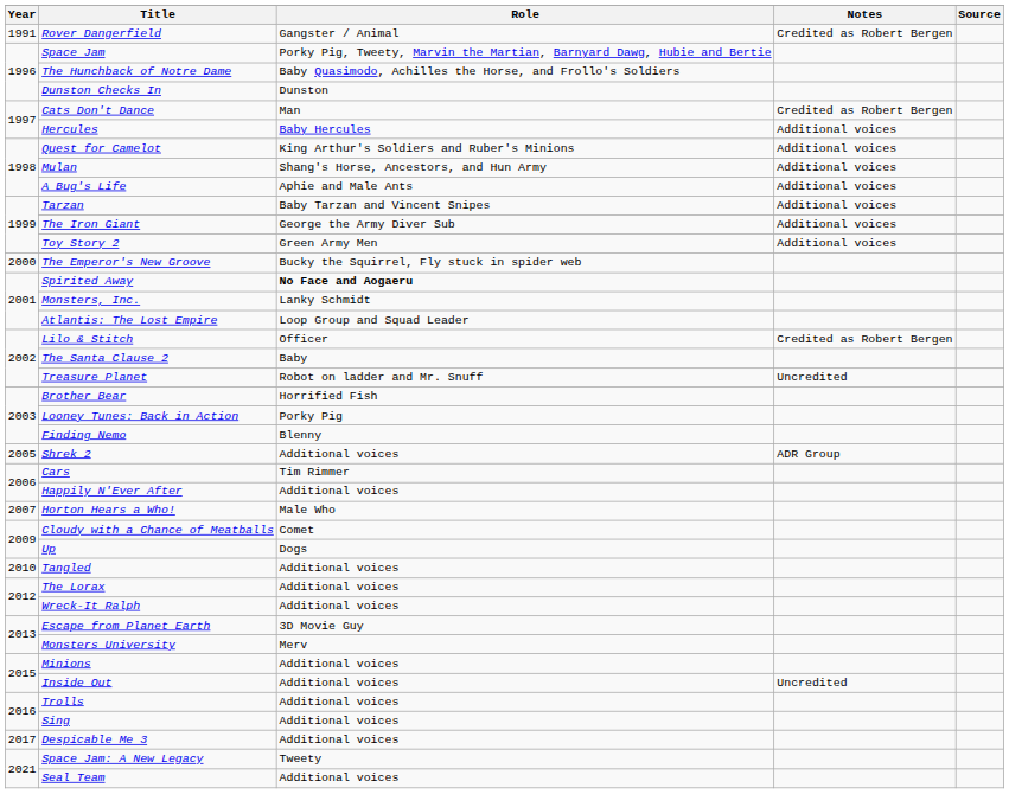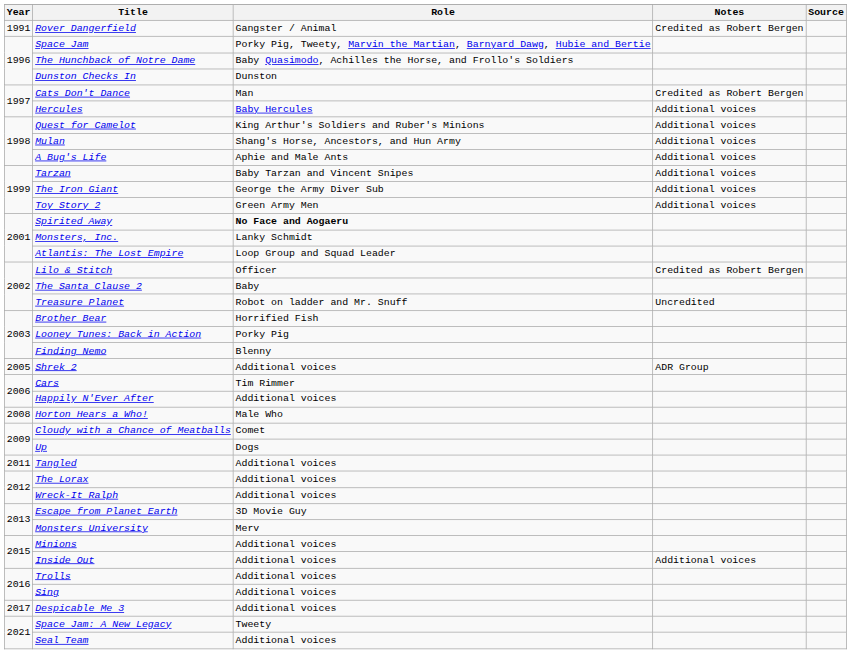 <table class="wikitable sortable">
 <tr>
 </tr>
 <tr>
 <th>Year</th>
 <th>Title</th>
 <th>Role</th>
 <th>Notes</th>
 <th>Source</th>
 </tr>
 <tr>
 <td>1991</td>
 <td><em><a href='#'>Rover Dangerfield</a></em></td>
 <td>Gangster / Animal</td>
 <td>Credited as Robert Bergen</td>
 <td></td>
 </tr>
 <tr>
 <td rowspan=3>1996</td>
 <td><em><a href='#'>Space Jam</a></em></td>
 <td>Porky Pig, Tweety, <a href='#'>Marvin the Martian</a>, <a href='#'>Barnyard Dawg</a>, <a href='#'>Hubie and Bertie</a></td>
 <td></td>
 <td></td>
 </tr>
 <tr>
 <td><em><a href='#'>The Hunchback of Notre Dame</a></em></td>
 <td>Baby <a href='#'>Quasimodo</a>, Achilles the Horse, and Frollo's Soldiers</td>
 <td></td>
 <td></td>
 </tr>
 <tr>
 <td><em><a href='#'>Dunston Checks In</a></em></td>
 <td>Dunston</td>
 <td></td>
 <td></td>
 </tr>
 <tr>
 <td rowspan=2>1997</td>
 <td><em><a href='#'>Cats Don't Dance</a></em></td>
 <td>Man</td>
 <td>Credited as Robert Bergen</td>
 <td></td>
 </tr>
 <tr>
 <td><em><a href='#'>Hercules</a></em></td>
 <td><a href='#'>Baby Hercules</a></td>
 <td>Additional voices</td>
 <td></td>
 </tr>
 <tr>
 <td rowspan=3>1998</td>
 <td><em><a href='#'>Quest for Camelot</a></em></td>
 <td>King Arthur's Soldiers and Ruber's Minions</td>
 <td>Additional voices</td>
 <td></td>
 </tr>
 <tr>
 <td><em><a href='#'>Mulan</a></em></td>
 <td>Shang's Horse, Ancestors, and Hun Army</td>
 <td>Additional voices</td>
 <td></td>
 </tr>
 <tr>
 <td><em><a href='#'>A Bug's Life</a></em></td>
 <td>Aphie and Male Ants</td>
 <td>Additional voices</td>
 <td></td>
 </tr>
 <tr>
 <td rowspan=3>1999</td>
 <td><em><a href='#'>Tarzan</a></em></td>
 <td>Baby Tarzan and Vincent Snipes</td>
 <td>Additional voices</td>
 <td></td>
 </tr>
 <tr>
 <td><em><a href='#'>The Iron Giant</a></em></td>
 <td>George the Army Diver Sub</td>
 <td>Additional voices</td>
 <td></td>
 </tr>
 <tr>
 <td><em><a href='#'>Toy Story 2</a></em></td>
 <td>Green Army Men</td>
 <td>Additional voices</td>
 <td></td>
 </tr>
 <tr>
-<td>2000</td>
-<td><em><a href='#'>The Emperor's New Groove</a></em></td>
-<td>Bucky the Squirrel, Fly stuck in spider web</td>
-<td></td>
-<td></td>
-</tr>
-<tr>
 <td rowspan=3>2001</td>
 <td><em><a href='#'>Spirited Away</a></em></td>
 <td><strong>No Face and Aogaeru</strong></td>
 <td></td>
 <td></td>
 </tr>
 <tr>
 <td><em><a href='#'>Monsters, Inc.</a></em></td>
 <td>Lanky Schmidt</td>
 <td></td>
 <td></td>
 </tr>
 <tr>
 <td><em><a href='#'>Atlantis: The Lost Empire</a></em></td>
 <td>Loop Group and Squad Leader</td>
 <td></td>
 <td></td>
 </tr>
 <tr>
 <td rowspan=3>2002</td>
 <td><em><a href='#'>Lilo & Stitch</a></em></td>
 <td>Officer</td>
 <td>Credited as Robert Bergen</td>
 <td></td>
 </tr>
 <tr>
 <td><em><a href='#'>The Santa Clause 2</a></em></td>
 <td>Baby</td>
 <td></td>
 <td></td>
 </tr>
 <tr>
 <td><em><a href='#'>Treasure Planet</a></em></td>
 <td>Robot on ladder and Mr. Snuff</td>
 <td>Uncredited</td>
 <td></td>
 </tr>
 <tr>
 <td rowspan=3>2003</td>
 <td><em><a href='#'>Brother Bear</a></em></td>
 <td>Horrified Fish</td>
 <td></td>
 <td></td>
 </tr>
 <tr>
 <td><em><a href='#'>Looney Tunes: Back in Action</a></em></td>
 <td>Porky Pig</td>
 <td></td>
 <td></td>
 </tr>
 <tr>
 <td><em><a href='#'>Finding Nemo</a></em></td>
 <td>Blenny</td>
 <td></td>
 <td></td>
 </tr>
 <tr>
 <td>2005</td>
 <td><em><a href='#'>Shrek 2</a></em></td>
 <td>Additional voices</td>
 <td>ADR Group</td>
 <td></td>
 </tr>
 <tr>
 <td rowspan=2>2006</td>
 <td><em><a href='#'>Cars</a></em></td>
 <td>Tim Rimmer</td>
 <td></td>
 <td></td>
 </tr>
 <tr>
 <td><em><a href='#'>Happily N'Ever After</a></em></td>
 <td>Additional voices</td>
 <td></td>
 <td></td>
 </tr>
 <tr>
-<td>2007</td>
+<td>2008</td>
 <td><em><a href='#'>Horton Hears a Who!</a></em></td>
 <td>Male Who</td>
 <td></td>
 <td></td>
 </tr>
 <tr>
 <td rowspan=2>2009</td>
 <td><em><a href='#'>Cloudy with a Chance of Meatballs</a></em></td>
 <td>Comet</td>
 <td></td>
 <td></td>
 </tr>
 <tr>
 <td><em><a href='#'>Up</a></em></td>
 <td>Dogs</td>
 <td></td>
 <td></td>
 </tr>
 <tr>
-<td>2010</td>
+<td>2011</td>
 <td><em><a href='#'>Tangled</a></em></td>
 <td>Additional voices</td>
 <td></td>
 <td></td>
 </tr>
 <tr>
 <td rowspan=2>2012</td>
 <td><em><a href='#'>The Lorax</a></em></td>
 <td>Additional voices</td>
 <td></td>
 <td></td>
 </tr>
 <tr>
 <td><em><a href='#'>Wreck-It Ralph</a></em></td>
 <td>Additional voices</td>
 <td></td>
 <td></td>
 </tr>
 <tr>
 <td rowspan=2>2013</td>
 <td><em><a href='#'>Escape from Planet Earth</a></em></td>
 <td>3D Movie Guy</td>
 <td></td>
 <td></td>
 </tr>
 <tr>
 <td><em><a href='#'>Monsters University</a></em></td>
 <td>Merv</td>
 <td></td>
 <td></td>
 </tr>
 <tr>
 <td rowspan=2>2015</td>
 <td><em><a href='#'>Minions</a></em></td>
 <td>Additional voices</td>
 <td></td>
 <td></td>
 </tr>
 <tr>
 <td><em><a href='#'>Inside Out</a></em></td>
 <td>Additional voices</td>
-<td>Uncredited</td>
+<td>Additional voices</td>
 <td></td>
 </tr>
 <tr>
 <td rowspan=2>2016</td>
 <td><em><a href='#'>Trolls</a></em></td>
 <td>Additional voices</td>
 <td></td>
 <td></td>
 </tr>
 <tr>
 <td><em><a href='#'>Sing</a></em></td>
 <td>Additional voices</td>
 <td></td>
 <td></td>
 </tr>
 <tr>
 <td>2017</td>
 <td><em><a href='#'>Despicable Me 3</a></em></td>
 <td>Additional voices</td>
 <td></td>
 <td></td>
 </tr>
 <tr>
 <td rowspan=2>2021</td>
 <td><em><a href='#'>Space Jam: A New Legacy</a></em></td>
 <td>Tweety</td>
 <td></td>
 <td></td>
 </tr>
 <tr>
 <td><em><a href='#'>Seal Team</a></em></td>
 <td>Additional voices</td>
 <td></td>
 <td></td>
 </tr>
 </table>
